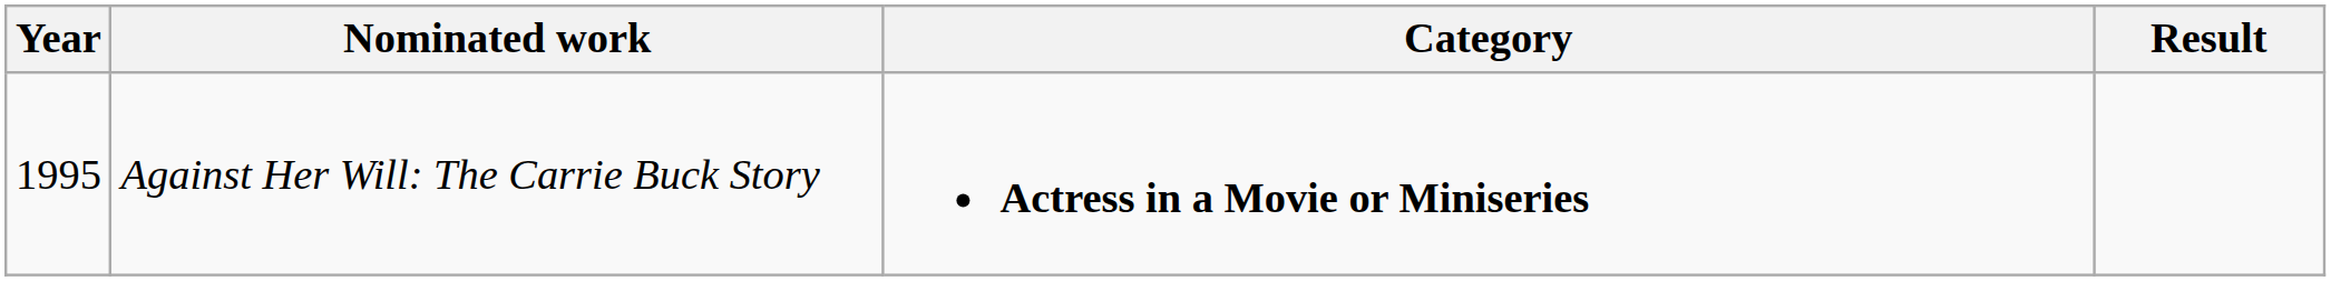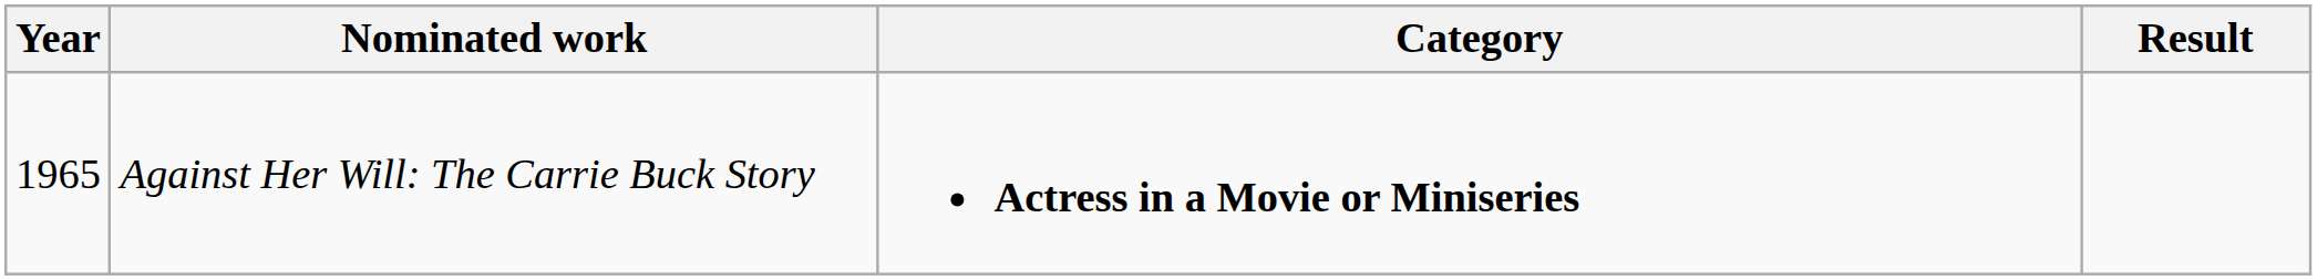 <table class=wikitable>
 <tr>
 <th width=4%>Year</th>
 <th width=33.5%>Nominated work</th>
 <th width=52.5%>Category</th>
 <th width=10%>Result</th>
 </tr>
 <tr>
-<td>1995</td>
+<td>1965</td>
 <td><em>Against Her Will: The Carrie Buck Story</em></td>
 <td><strong><br><ul><li>Actress in a Movie or Miniseries</li></ul></strong></td>
 <td></td>
 </tr>
 </table>
